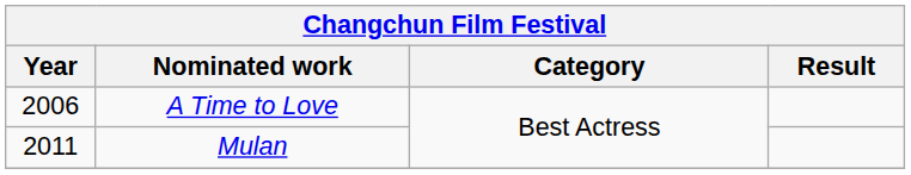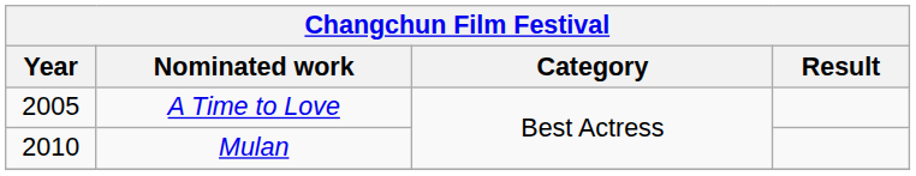 <table width="90%" class="wikitable">
 <tr>
 <th colspan="4" align="center"><a href='#'>Changchun Film Festival</a></th>
 </tr>
 <tr>
 <th width="10%">Year</th>
 <th width="35%">Nominated work</th>
 <th width="40%">Category</th>
 <th width="15%">Result</th>
 </tr>
 <tr>
-<td align="center">2006</td>
+<td align="center">2005</td>
 <td align="center"><em><a href='#'>A Time to Love</a></em></td>
 <td align="center" rowspan=2>Best Actress</td>
 <td></td>
 </tr>
 <tr>
-<td align="center">2011</td>
+<td align="center">2010</td>
 <td align="center"><em><a href='#'>Mulan</a></em></td>
 <td></td>
 </tr>
 <tr>
 </tr>
 </table>
